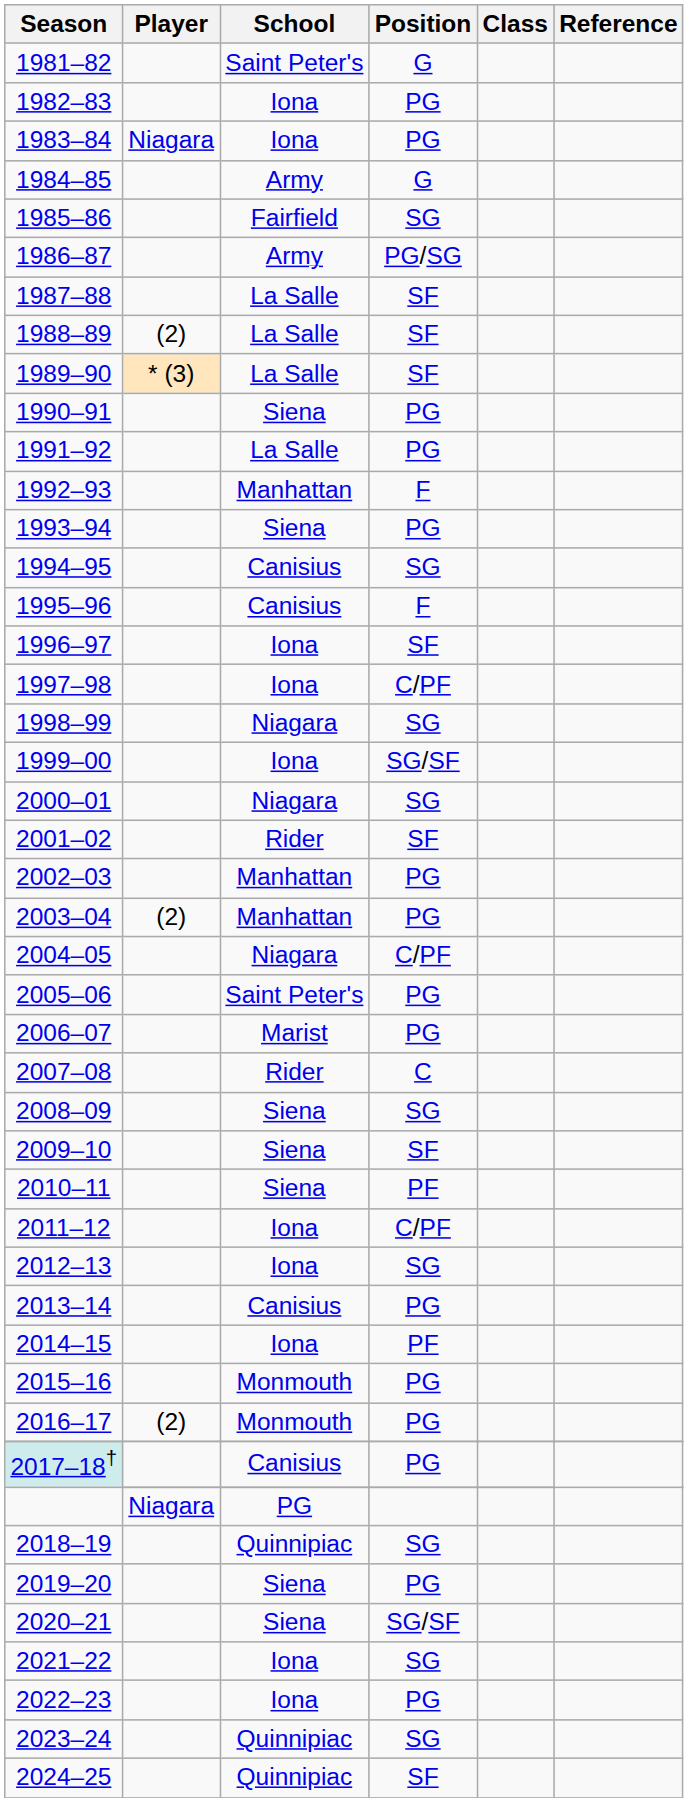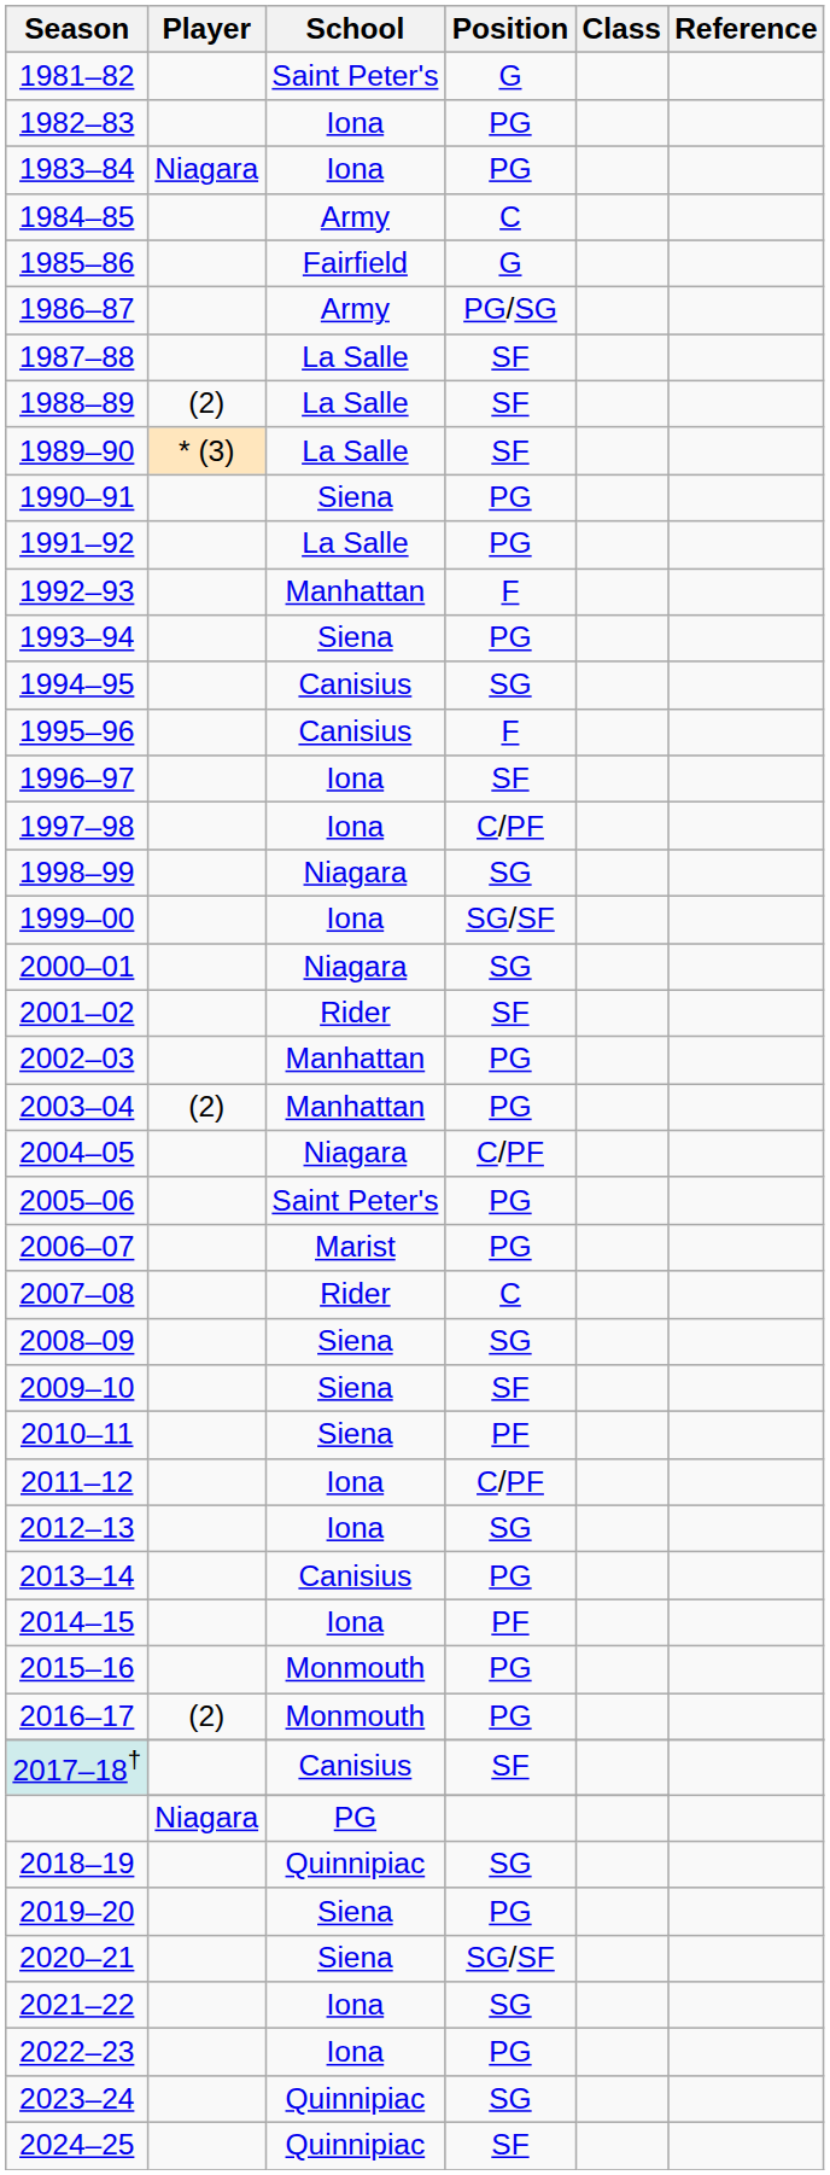 <table class="wikitable sortable">
 <tr>
 <th>Season</th>
 <th>Player</th>
 <th>School</th>
 <th>Position</th>
 <th>Class</th>
 <th class="unsortable">Reference</th>
 </tr>
 <tr align=center>
 <td><a href='#'>1981–82</a></td>
 <td></td>
 <td><a href='#'>Saint Peter's</a></td>
 <td><a href='#'>G</a></td>
 <td></td>
 <td></td>
 </tr>
 <tr align=center>
 <td><a href='#'>1982–83</a></td>
 <td></td>
 <td><a href='#'>Iona</a></td>
 <td><a href='#'>PG</a></td>
 <td></td>
 <td></td>
 </tr>
 <tr align=center>
 <td><a href='#'>1983–84</a></td>
 <td><a href='#'>Niagara</a></td>
 <td><a href='#'>Iona</a></td>
 <td><a href='#'>PG</a></td>
 <td></td>
 <td></td>
 </tr>
 <tr align=center>
 <td><a href='#'>1984–85</a></td>
 <td></td>
 <td><a href='#'>Army</a></td>
-<td><a href='#'>G</a></td>
+<td><a href='#'>C</a></td>
 <td></td>
 <td></td>
 </tr>
 <tr align=center>
 <td><a href='#'>1985–86</a></td>
 <td></td>
 <td><a href='#'>Fairfield</a></td>
-<td><a href='#'>SG</a></td>
+<td><a href='#'>G</a></td>
 <td></td>
 <td></td>
 </tr>
 <tr align=center>
 <td><a href='#'>1986–87</a></td>
 <td></td>
 <td><a href='#'>Army</a></td>
 <td><a href='#'>PG</a>/<a href='#'>SG</a></td>
 <td></td>
 <td></td>
 </tr>
 <tr align=center>
 <td><a href='#'>1987–88</a></td>
 <td></td>
 <td><a href='#'>La Salle</a></td>
 <td><a href='#'>SF</a></td>
 <td></td>
 <td></td>
 </tr>
 <tr align=center>
 <td><a href='#'>1988–89</a></td>
 <td> (2)</td>
 <td><a href='#'>La Salle</a></td>
 <td><a href='#'>SF</a></td>
 <td></td>
 <td></td>
 </tr>
 <tr align=center>
 <td><a href='#'>1989–90</a></td>
 <td style="background-color:#FFE6BD">* (3)</td>
 <td><a href='#'>La Salle</a></td>
 <td><a href='#'>SF</a></td>
 <td></td>
 <td></td>
 </tr>
 <tr align=center>
 <td><a href='#'>1990–91</a></td>
 <td></td>
 <td><a href='#'>Siena</a></td>
 <td><a href='#'>PG</a></td>
 <td></td>
 <td></td>
 </tr>
 <tr align=center>
 <td><a href='#'>1991–92</a></td>
 <td></td>
 <td><a href='#'>La Salle</a></td>
 <td><a href='#'>PG</a></td>
 <td></td>
 <td></td>
 </tr>
 <tr align=center>
 <td><a href='#'>1992–93</a></td>
 <td></td>
 <td><a href='#'>Manhattan</a></td>
 <td><a href='#'>F</a></td>
 <td></td>
 <td></td>
 </tr>
 <tr align=center>
 <td><a href='#'>1993–94</a></td>
 <td></td>
 <td><a href='#'>Siena</a></td>
 <td><a href='#'>PG</a></td>
 <td></td>
 <td></td>
 </tr>
 <tr align=center>
 <td><a href='#'>1994–95</a></td>
 <td></td>
 <td><a href='#'>Canisius</a></td>
 <td><a href='#'>SG</a></td>
 <td></td>
 <td></td>
 </tr>
 <tr align=center>
 <td><a href='#'>1995–96</a></td>
 <td></td>
 <td><a href='#'>Canisius</a></td>
 <td><a href='#'>F</a></td>
 <td></td>
 <td></td>
 </tr>
 <tr align=center>
 <td><a href='#'>1996–97</a></td>
 <td></td>
 <td><a href='#'>Iona</a></td>
 <td><a href='#'>SF</a></td>
 <td></td>
 <td></td>
 </tr>
 <tr align=center>
 <td><a href='#'>1997–98</a></td>
 <td></td>
 <td><a href='#'>Iona</a></td>
 <td><a href='#'>C</a>/<a href='#'>PF</a></td>
 <td></td>
 <td></td>
 </tr>
 <tr align=center>
 <td><a href='#'>1998–99</a></td>
 <td></td>
 <td><a href='#'>Niagara</a></td>
 <td><a href='#'>SG</a></td>
 <td></td>
 <td></td>
 </tr>
 <tr align=center>
 <td><a href='#'>1999–00</a></td>
 <td></td>
 <td><a href='#'>Iona</a></td>
 <td><a href='#'>SG</a>/<a href='#'>SF</a></td>
 <td></td>
 <td></td>
 </tr>
 <tr align=center>
 <td><a href='#'>2000–01</a></td>
 <td></td>
 <td><a href='#'>Niagara</a></td>
 <td><a href='#'>SG</a></td>
 <td></td>
 <td></td>
 </tr>
 <tr align=center>
 <td><a href='#'>2001–02</a></td>
 <td></td>
 <td><a href='#'>Rider</a></td>
 <td><a href='#'>SF</a></td>
 <td></td>
 <td></td>
 </tr>
 <tr align=center>
 <td><a href='#'>2002–03</a></td>
 <td></td>
 <td><a href='#'>Manhattan</a></td>
 <td><a href='#'>PG</a></td>
 <td></td>
 <td></td>
 </tr>
 <tr align=center>
 <td><a href='#'>2003–04</a></td>
 <td> (2)</td>
 <td><a href='#'>Manhattan</a></td>
 <td><a href='#'>PG</a></td>
 <td></td>
 <td></td>
 </tr>
 <tr align=center>
 <td><a href='#'>2004–05</a></td>
 <td></td>
 <td><a href='#'>Niagara</a></td>
 <td><a href='#'>C</a>/<a href='#'>PF</a></td>
 <td></td>
 <td></td>
 </tr>
 <tr align=center>
 <td><a href='#'>2005–06</a></td>
 <td></td>
 <td><a href='#'>Saint Peter's</a></td>
 <td><a href='#'>PG</a></td>
 <td></td>
 <td></td>
 </tr>
 <tr align=center>
 <td><a href='#'>2006–07</a></td>
 <td></td>
 <td><a href='#'>Marist</a></td>
 <td><a href='#'>PG</a></td>
 <td></td>
 <td></td>
 </tr>
 <tr align=center>
 <td><a href='#'>2007–08</a></td>
 <td></td>
 <td><a href='#'>Rider</a></td>
 <td><a href='#'>C</a></td>
 <td></td>
 <td></td>
 </tr>
 <tr align=center>
 <td><a href='#'>2008–09</a></td>
 <td></td>
 <td><a href='#'>Siena</a></td>
 <td><a href='#'>SG</a></td>
 <td></td>
 <td></td>
 </tr>
 <tr align=center>
 <td><a href='#'>2009–10</a></td>
 <td></td>
 <td><a href='#'>Siena</a></td>
 <td><a href='#'>SF</a></td>
 <td></td>
 <td></td>
 </tr>
 <tr align=center>
 <td><a href='#'>2010–11</a></td>
 <td></td>
 <td><a href='#'>Siena</a></td>
 <td><a href='#'>PF</a></td>
 <td></td>
 <td></td>
 </tr>
 <tr align=center>
 <td><a href='#'>2011–12</a></td>
 <td></td>
 <td><a href='#'>Iona</a></td>
 <td><a href='#'>C</a>/<a href='#'>PF</a></td>
 <td></td>
 <td></td>
 </tr>
 <tr align=center>
 <td><a href='#'>2012–13</a></td>
 <td></td>
 <td><a href='#'>Iona</a></td>
 <td><a href='#'>SG</a></td>
 <td></td>
 <td></td>
 </tr>
 <tr align=center>
 <td><a href='#'>2013–14</a></td>
 <td></td>
 <td><a href='#'>Canisius</a></td>
 <td><a href='#'>PG</a></td>
 <td></td>
 <td></td>
 </tr>
 <tr align=center>
 <td><a href='#'>2014–15</a></td>
 <td></td>
 <td><a href='#'>Iona</a></td>
 <td><a href='#'>PF</a></td>
 <td></td>
 <td></td>
 </tr>
 <tr align=center>
 <td><a href='#'>2015–16</a></td>
 <td></td>
 <td><a href='#'>Monmouth</a></td>
 <td><a href='#'>PG</a></td>
 <td></td>
 <td></td>
 </tr>
 <tr align=center>
 <td><a href='#'>2016–17</a></td>
 <td> (2)</td>
 <td><a href='#'>Monmouth</a></td>
 <td><a href='#'>PG</a></td>
 <td></td>
 <td></td>
 </tr>
 <tr>
 </tr>
 <tr align=center>
 <td style="background-color:#CFECEC;" rowspan=2><a href='#'>2017–18</a><sup>†</sup></td>
 <td></td>
 <td><a href='#'>Canisius</a></td>
-<td><a href='#'>PG</a></td>
+<td><a href='#'>SF</a></td>
 <td></td>
 <td></td>
 </tr>
 <tr>
 </tr>
 <tr align=center>
 <td></td>
 <td><a href='#'>Niagara</a></td>
 <td><a href='#'>PG</a></td>
 <td></td>
 <td></td>
 </tr>
 <tr align=center>
 <td><a href='#'>2018–19</a></td>
 <td></td>
 <td><a href='#'>Quinnipiac</a></td>
 <td><a href='#'>SG</a></td>
 <td></td>
 <td></td>
 </tr>
 <tr align=center>
 <td><a href='#'>2019–20</a></td>
 <td></td>
 <td><a href='#'>Siena</a></td>
 <td><a href='#'>PG</a></td>
 <td></td>
 <td></td>
 </tr>
 <tr align=center>
 <td><a href='#'>2020–21</a></td>
 <td></td>
 <td><a href='#'>Siena</a></td>
 <td><a href='#'>SG</a>/<a href='#'>SF</a></td>
 <td></td>
 <td></td>
 </tr>
 <tr align=center>
 <td><a href='#'>2021–22</a></td>
 <td></td>
 <td><a href='#'>Iona</a></td>
 <td><a href='#'>SG</a></td>
 <td></td>
 <td></td>
 </tr>
 <tr align=center>
 <td><a href='#'>2022–23</a></td>
 <td></td>
 <td><a href='#'>Iona</a></td>
 <td><a href='#'>PG</a></td>
 <td></td>
 <td></td>
 </tr>
 <tr align=center>
 <td><a href='#'>2023–24</a></td>
 <td></td>
 <td><a href='#'>Quinnipiac</a></td>
 <td><a href='#'>SG</a></td>
 <td></td>
 <td></td>
 </tr>
 <tr align=center>
 <td><a href='#'>2024–25</a></td>
 <td></td>
 <td><a href='#'>Quinnipiac</a></td>
 <td><a href='#'>SF</a></td>
 <td></td>
 <td></td>
 </tr>
 </table>
